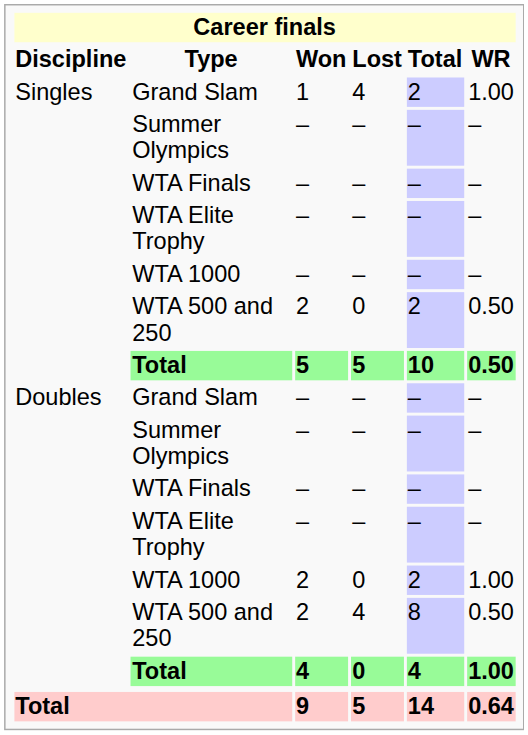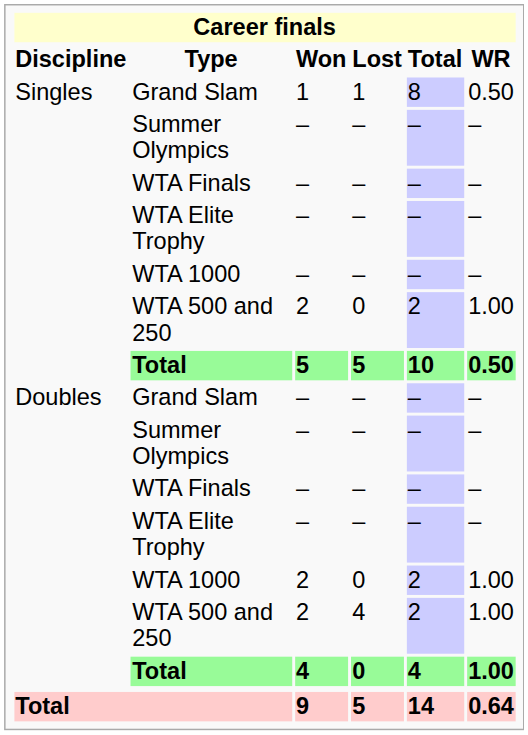 <table class="infobox vcard vevent nowrap" width=40%>
 <tr style="background:#ffffcc">
 <th colspan=6>Career finals</th>
 </tr>
 <tr>
 <th>Discipline</th>
 <th>Type</th>
 <th>Won</th>
 <th>Lost</th>
 <th>Total</th>
 <th>WR</th>
 </tr>
 <tr>
 <td rowspan=7>Singles</td>
 <td>Grand Slam</td>
 <td>1</td>
-<td>4</td>
-<td style="background:#CCCCFF">2</td>
-<td>1.00</td>
+<td>1</td>
+<td style="background:#CCCCFF">8</td>
+<td>0.50</td>
 </tr>
 <tr>
 <td>Summer Olympics</td>
 <td>–</td>
 <td>–</td>
 <td style="background:#CCCCFF">–</td>
 <td>–</td>
 </tr>
 <tr>
 <td>WTA Finals</td>
 <td>–</td>
 <td>–</td>
 <td style="background:#CCCCFF">–</td>
 <td>–</td>
 </tr>
 <tr>
 <td>WTA Elite Trophy</td>
 <td>–</td>
 <td>–</td>
 <td style="background:#CCCCFF">–</td>
 <td>–</td>
 </tr>
 <tr>
 <td>WTA 1000</td>
 <td>–</td>
 <td>–</td>
 <td style="background:#CCCCFF">–</td>
 <td>–</td>
 </tr>
 <tr>
 <td>WTA 500 and 250</td>
 <td>2</td>
 <td>0</td>
 <td style="background:#CCCCFF">2</td>
-<td>0.50</td>
+<td>1.00</td>
 </tr>
 <tr style="background:#98FB98">
 <td><strong>Total</strong></td>
 <td><strong>5</strong></td>
 <td><strong>5</strong></td>
 <td><strong>10</strong></td>
 <td><strong>0.50</strong></td>
 </tr>
 <tr>
 <td rowspan=7>Doubles</td>
 <td>Grand Slam</td>
 <td>–</td>
 <td>–</td>
 <td style="background:#CCCCFF">–</td>
 <td>–</td>
 </tr>
 <tr>
 <td>Summer Olympics</td>
 <td>–</td>
 <td>–</td>
 <td style="background:#CCCCFF">–</td>
 <td>–</td>
 </tr>
 <tr>
 <td>WTA Finals</td>
 <td>–</td>
 <td>–</td>
 <td style="background:#CCCCFF">–</td>
 <td>–</td>
 </tr>
 <tr>
 <td>WTA Elite Trophy</td>
 <td>–</td>
 <td>–</td>
 <td style="background:#CCCCFF">–</td>
 <td>–</td>
 </tr>
 <tr>
 <td>WTA 1000</td>
 <td>2</td>
 <td>0</td>
 <td style="background:#CCCCFF">2</td>
 <td>1.00</td>
 </tr>
 <tr>
 <td>WTA 500 and 250</td>
 <td>2</td>
 <td>4</td>
-<td style="background:#CCCCFF">8</td>
-<td>0.50</td>
+<td style="background:#CCCCFF">2</td>
+<td>1.00</td>
 </tr>
 <tr style="background:#98FB98">
 <td><strong>Total</strong></td>
 <td><strong>4</strong></td>
 <td><strong>0</strong></td>
 <td><strong>4</strong></td>
 <td><strong>1.00</strong></td>
 </tr>
 <tr>
 </tr>
 <tr style="background:#FFCCCC">
 <td colspan=2><strong>Total</strong></td>
 <td><strong>9</strong></td>
 <td><strong>5</strong></td>
 <td><strong>14</strong></td>
 <td><strong>0.64</strong></td>
 </tr>
 </table>
